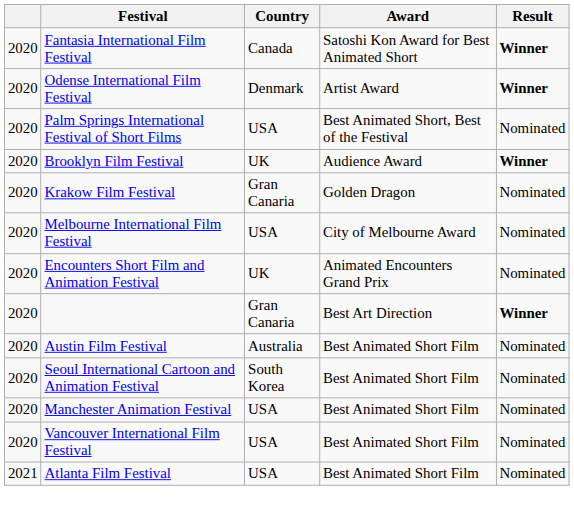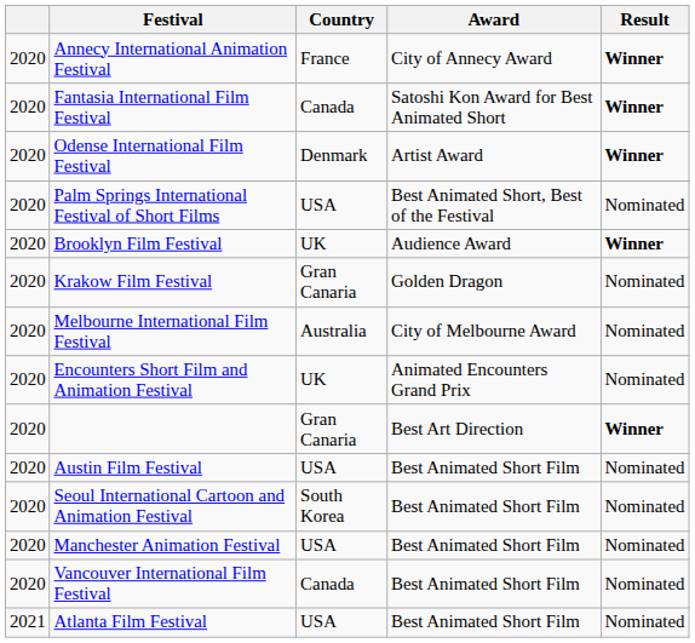 <table class="wikitable">
 <tr>
 <th></th>
 <th>Festival</th>
 <th>Country</th>
 <th>Award</th>
 <th>Result</th>
+</tr>
+<tr>
+<td>2020</td>
+<td><a href='#'>Annecy International Animation Festival</a></td>
+<td>France</td>
+<td>City of Annecy Award</td>
+<td><strong>Winner </strong></td>
 </tr>
 <tr>
 <td>2020</td>
 <td><a href='#'>Fantasia International Film Festival</a></td>
 <td>Canada</td>
 <td>Satoshi Kon Award for Best Animated Short</td>
 <td><strong>Winner </strong></td>
 </tr>
 <tr>
 <td>2020</td>
 <td><a href='#'>Odense International Film Festival</a></td>
 <td>Denmark</td>
 <td>Artist Award</td>
 <td><strong>Winner </strong></td>
 </tr>
 <tr>
 <td>2020</td>
 <td><a href='#'>Palm Springs International Festival of Short Films</a></td>
 <td>USA</td>
 <td>Best Animated Short, Best of the Festival</td>
 <td>Nominated </td>
 </tr>
 <tr>
 <td>2020</td>
 <td><a href='#'>Brooklyn Film Festival</a></td>
 <td>UK</td>
 <td>Audience Award</td>
 <td><strong>Winner </strong></td>
 </tr>
 <tr>
 <td>2020</td>
 <td><a href='#'>Krakow Film Festival</a></td>
 <td>Gran Canaria</td>
 <td>Golden Dragon</td>
 <td>Nominated </td>
 </tr>
 <tr>
 <td>2020</td>
 <td><a href='#'>Melbourne International Film Festival</a></td>
-<td>USA</td>
+<td>Australia</td>
 <td>City of Melbourne Award</td>
 <td>Nominated </td>
 </tr>
 <tr>
 <td>2020</td>
 <td><a href='#'>Encounters Short Film and Animation Festival</a></td>
 <td>UK</td>
 <td>Animated Encounters Grand Prix</td>
 <td>Nominated </td>
 </tr>
 <tr>
 <td>2020</td>
 <td></td>
 <td>Gran Canaria</td>
 <td>Best Art Direction</td>
 <td><strong>Winner </strong></td>
 </tr>
 <tr>
 <td>2020</td>
 <td><a href='#'>Austin Film Festival</a></td>
-<td>Australia</td>
+<td>USA</td>
 <td>Best Animated Short Film</td>
 <td>Nominated</td>
 </tr>
 <tr>
 <td>2020</td>
 <td><a href='#'>Seoul International Cartoon and Animation Festival</a></td>
 <td>South Korea</td>
 <td>Best Animated Short Film</td>
 <td>Nominated </td>
 </tr>
 <tr>
 <td>2020</td>
 <td><a href='#'>Manchester Animation Festival</a></td>
 <td>USA</td>
 <td>Best Animated Short Film</td>
 <td>Nominated </td>
 </tr>
 <tr>
 <td>2020</td>
 <td><a href='#'>Vancouver International Film Festival</a></td>
-<td>USA</td>
+<td>Canada</td>
 <td>Best Animated Short Film</td>
 <td>Nominated </td>
 </tr>
 <tr>
 <td>2021</td>
 <td><a href='#'>Atlanta Film Festival</a></td>
 <td>USA</td>
 <td>Best Animated Short Film</td>
 <td>Nominated </td>
 </tr>
 </table>
